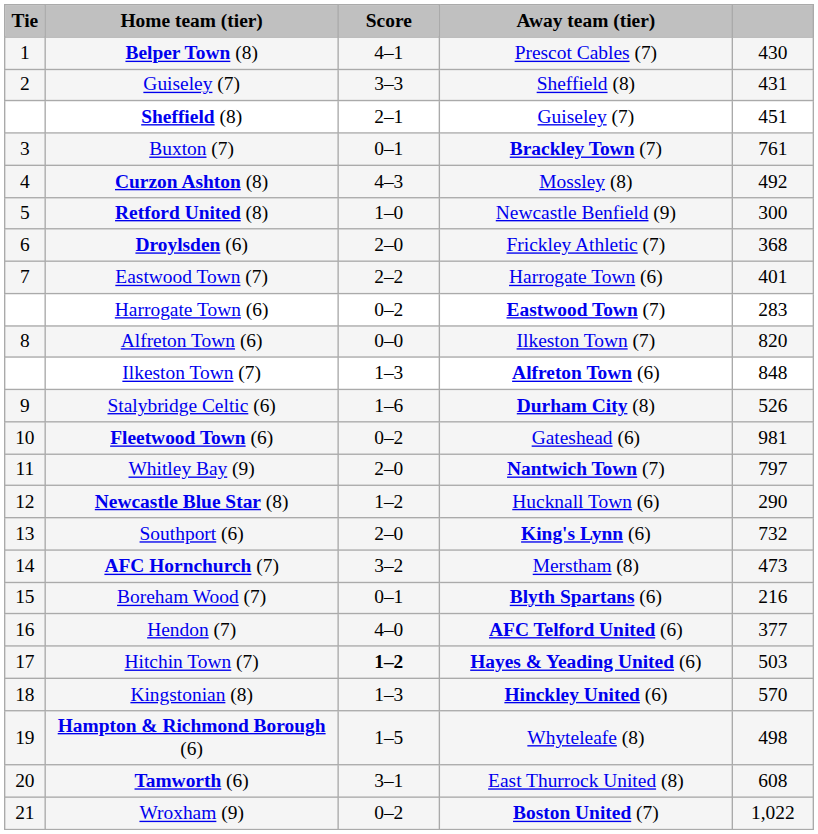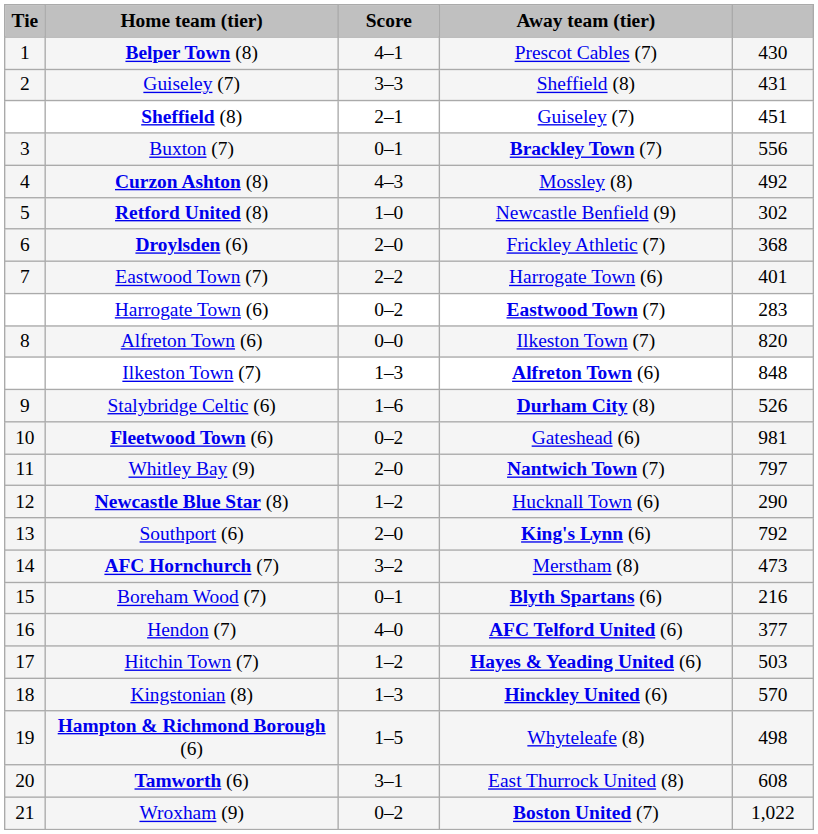 <table class="wikitable" style="width: 600px; background:WhiteSmoke; text-align:center; font-size:90%">
 <tr>
 <td scope="col" style="width:  5.00%; background:silver;"><strong>Tie</strong></td>
 <td scope="col" style="width: 36.25%; background:silver;"><strong>Home team (tier)</strong></td>
 <td scope="col" style="width: 12.50%; background:silver;"><strong>Score</strong></td>
 <td scope="col" style="width: 36.25%; background:silver;"><strong>Away team (tier)</strong></td>
 <td scope="col" style="width: 10.00%; background:silver;"><strong></strong></td>
 </tr>
 <tr>
 <td>1</td>
 <td><strong><a href='#'>Belper Town</a></strong> (8)</td>
 <td>4–1</td>
 <td><a href='#'>Prescot Cables</a> (7)</td>
 <td>430</td>
 </tr>
 <tr>
 <td>2</td>
 <td><a href='#'>Guiseley</a> (7)</td>
 <td>3–3</td>
 <td><a href='#'>Sheffield</a> (8)</td>
 <td>431</td>
 </tr>
 <tr style="background:white;">
 <td><em></em></td>
 <td><strong><a href='#'>Sheffield</a></strong> (8)</td>
 <td>2–1</td>
 <td><a href='#'>Guiseley</a> (7)</td>
 <td>451</td>
 </tr>
 <tr>
 <td>3</td>
 <td><a href='#'>Buxton</a> (7)</td>
 <td>0–1</td>
 <td><strong><a href='#'>Brackley Town</a></strong> (7)</td>
-<td>761</td>
+<td>556</td>
 </tr>
 <tr>
 <td>4</td>
 <td><strong><a href='#'>Curzon Ashton</a></strong> (8)</td>
 <td>4–3</td>
 <td><a href='#'>Mossley</a> (8)</td>
 <td>492</td>
 </tr>
 <tr>
 <td>5</td>
 <td><strong><a href='#'>Retford United</a></strong> (8)</td>
 <td>1–0</td>
 <td><a href='#'>Newcastle Benfield</a> (9)</td>
-<td>300</td>
+<td>302</td>
 </tr>
 <tr>
 <td>6</td>
 <td><strong><a href='#'>Droylsden</a></strong> (6)</td>
 <td>2–0</td>
 <td><a href='#'>Frickley Athletic</a> (7)</td>
 <td>368</td>
 </tr>
 <tr>
 <td>7</td>
 <td><a href='#'>Eastwood Town</a> (7)</td>
 <td>2–2</td>
 <td><a href='#'>Harrogate Town</a> (6)</td>
 <td>401</td>
 </tr>
 <tr style="background:white;">
 <td><em></em></td>
 <td><a href='#'>Harrogate Town</a> (6)</td>
 <td>0–2</td>
 <td><strong><a href='#'>Eastwood Town</a></strong> (7)</td>
 <td>283</td>
 </tr>
 <tr>
 <td>8</td>
 <td><a href='#'>Alfreton Town</a> (6)</td>
 <td>0–0</td>
 <td><a href='#'>Ilkeston Town</a> (7)</td>
 <td>820</td>
 </tr>
 <tr style="background:white;">
 <td><em></em></td>
 <td><a href='#'>Ilkeston Town</a> (7)</td>
 <td>1–3</td>
 <td><strong><a href='#'>Alfreton Town</a></strong> (6)</td>
 <td>848</td>
 </tr>
 <tr>
 <td>9</td>
 <td><a href='#'>Stalybridge Celtic</a> (6)</td>
 <td>1–6</td>
 <td><strong><a href='#'>Durham City</a></strong> (8)</td>
 <td>526</td>
 </tr>
 <tr>
 <td>10</td>
 <td><strong><a href='#'>Fleetwood Town</a></strong> (6)</td>
 <td>0–2</td>
 <td><a href='#'>Gateshead</a> (6)</td>
 <td>981</td>
 </tr>
 <tr>
 <td>11</td>
 <td><a href='#'>Whitley Bay</a> (9)</td>
 <td>2–0</td>
 <td><strong><a href='#'>Nantwich Town</a></strong> (7)</td>
 <td>797</td>
 </tr>
 <tr>
 <td>12</td>
 <td><strong><a href='#'>Newcastle Blue Star</a></strong> (8)</td>
 <td>1–2</td>
 <td><a href='#'>Hucknall Town</a> (6)</td>
 <td>290</td>
 </tr>
 <tr>
 <td>13</td>
 <td><a href='#'>Southport</a> (6)</td>
 <td>2–0</td>
 <td><strong><a href='#'>King's Lynn</a></strong> (6)</td>
-<td>732</td>
+<td>792</td>
 </tr>
 <tr>
 <td>14</td>
 <td><strong><a href='#'>AFC Hornchurch</a></strong> (7)</td>
 <td>3–2</td>
 <td><a href='#'>Merstham</a> (8)</td>
 <td>473</td>
 </tr>
 <tr>
 <td>15</td>
 <td><a href='#'>Boreham Wood</a> (7)</td>
 <td>0–1</td>
 <td><strong><a href='#'>Blyth Spartans</a></strong> (6)</td>
 <td>216</td>
 </tr>
 <tr>
 <td>16</td>
 <td><a href='#'>Hendon</a> (7)</td>
 <td>4–0</td>
 <td><strong><a href='#'>AFC Telford United</a></strong> (6)</td>
 <td>377</td>
 </tr>
 <tr>
 <td>17</td>
 <td><a href='#'>Hitchin Town</a> (7)</td>
-<td><strong>1–2</strong></td>
+<td>1–2</td>
 <td><strong><a href='#'>Hayes & Yeading United</a></strong> (6)</td>
 <td>503</td>
 </tr>
 <tr>
 <td>18</td>
 <td><a href='#'>Kingstonian</a> (8)</td>
 <td>1–3</td>
 <td><strong><a href='#'>Hinckley United</a></strong> (6)</td>
 <td>570</td>
 </tr>
 <tr>
 <td>19</td>
 <td><strong><a href='#'>Hampton & Richmond Borough</a></strong> (6)</td>
 <td>1–5</td>
 <td><a href='#'>Whyteleafe</a> (8)</td>
 <td>498</td>
 </tr>
 <tr>
 <td>20</td>
 <td><strong><a href='#'>Tamworth</a></strong> (6)</td>
 <td>3–1</td>
 <td><a href='#'>East Thurrock United</a> (8)</td>
 <td>608</td>
 </tr>
 <tr>
 <td>21</td>
 <td><a href='#'>Wroxham</a> (9)</td>
 <td>0–2</td>
 <td><strong><a href='#'>Boston United</a></strong> (7)</td>
 <td>1,022</td>
 </tr>
 </table>
